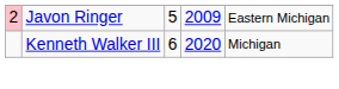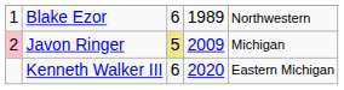 <table class="wikitable">
 <tr>
 </tr>
 <tr>
+<td>1</td>
+<td><a href='#'>Blake Ezor</a></td>
+<td>6</td>
+<td>1989</td>
+<td style="font-size:80%;">Northwestern</td>
+</tr>
+<tr>
 <td style="background: pink;">2</td>
 <td><a href='#'>Javon Ringer</a></td>
-<td>5</td>
+<td style="background: khaki;">5</td>
 <td><a href='#'>2009</a></td>
-<td style="font-size:80%;">Eastern Michigan</td>
+<td style="font-size:80%;">Michigan</td>
 </tr>
 <tr>
 <td></td>
 <td><a href='#'>Kenneth Walker III</a></td>
 <td>6</td>
 <td><a href='#'>2020</a></td>
-<td style="font-size:80%;">Michigan</td>
+<td style="font-size:80%;">Eastern Michigan</td>
 </tr>
 </table>
